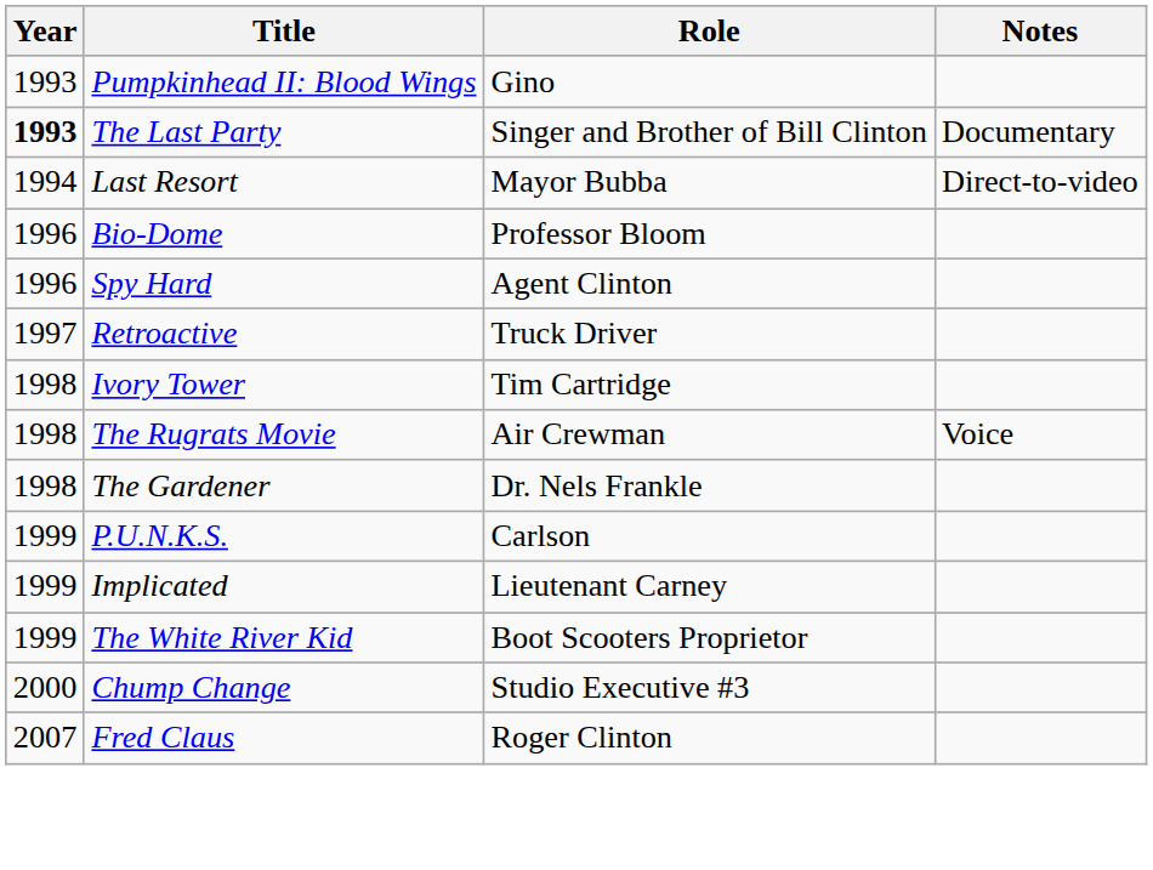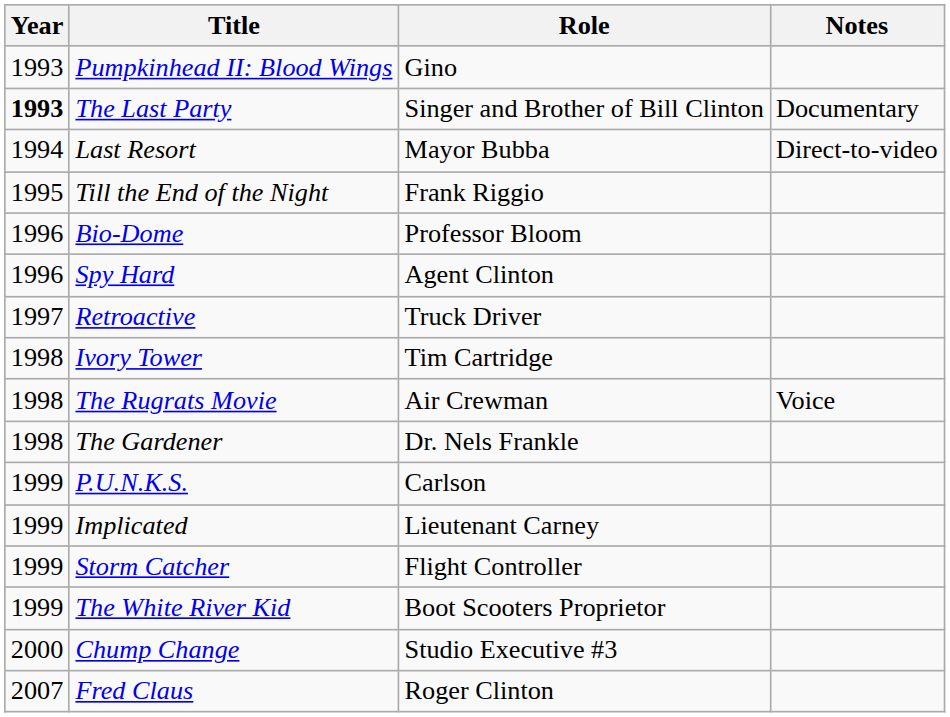 <table class="wikitable sortable">
 <tr>
 <th>Year</th>
 <th>Title</th>
 <th>Role</th>
 <th>Notes</th>
 </tr>
 <tr>
 <td>1993</td>
 <td><em><a href='#'>Pumpkinhead II: Blood Wings</a></em></td>
 <td>Gino</td>
 <td></td>
 </tr>
 <tr>
 <td><strong>1993</strong></td>
 <td><a href='#'><em>The Last Party</em></a></td>
 <td>Singer and Brother of Bill Clinton</td>
 <td>Documentary</td>
 </tr>
 <tr>
 <td>1994</td>
 <td><em>Last Resort</em></td>
 <td>Mayor Bubba</td>
 <td>Direct-to-video</td>
+</tr>
+<tr>
+<td>1995</td>
+<td><em>Till the End of the Night</em></td>
+<td>Frank Riggio</td>
+<td></td>
 </tr>
 <tr>
 <td>1996</td>
 <td><em><a href='#'>Bio-Dome</a></em></td>
 <td>Professor Bloom</td>
 <td></td>
 </tr>
 <tr>
 <td>1996</td>
 <td><em><a href='#'>Spy Hard</a></em></td>
 <td>Agent Clinton</td>
 <td></td>
 </tr>
 <tr>
 <td>1997</td>
 <td><a href='#'><em>Retroactive</em></a></td>
 <td>Truck Driver</td>
 <td></td>
 </tr>
 <tr>
 <td>1998</td>
 <td><a href='#'><em>Ivory Tower</em></a></td>
 <td>Tim Cartridge</td>
 <td></td>
 </tr>
 <tr>
 <td>1998</td>
 <td><em><a href='#'>The Rugrats Movie</a></em></td>
 <td>Air Crewman</td>
 <td>Voice</td>
 </tr>
 <tr>
 <td>1998</td>
 <td><em>The Gardener</em></td>
 <td>Dr. Nels Frankle</td>
 <td></td>
 </tr>
 <tr>
 <td>1999</td>
 <td><em><a href='#'>P.U.N.K.S.</a></em></td>
 <td>Carlson</td>
 <td></td>
 </tr>
 <tr>
 <td>1999</td>
 <td><em>Implicated</em></td>
 <td>Lieutenant Carney</td>
 <td></td>
 </tr>
 <tr>
 <td>1999</td>
+<td><em><a href='#'>Storm Catcher</a></em></td>
+<td>Flight Controller</td>
+<td></td>
+</tr>
+<tr>
+<td>1999</td>
 <td><em><a href='#'>The White River Kid</a></em></td>
 <td>Boot Scooters Proprietor</td>
 <td></td>
 </tr>
 <tr>
 <td>2000</td>
 <td><a href='#'><em>Chump Change</em></a></td>
 <td>Studio Executive #3</td>
 <td></td>
 </tr>
 <tr>
 <td>2007</td>
 <td><em><a href='#'>Fred Claus</a></em></td>
 <td>Roger Clinton</td>
 <td></td>
 </tr>
 </table>
